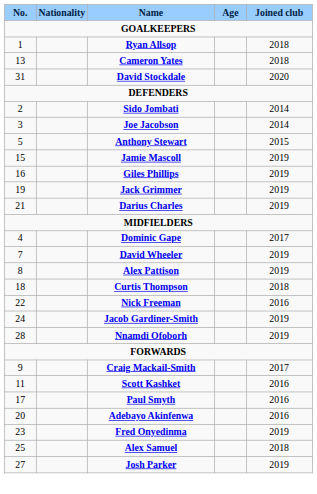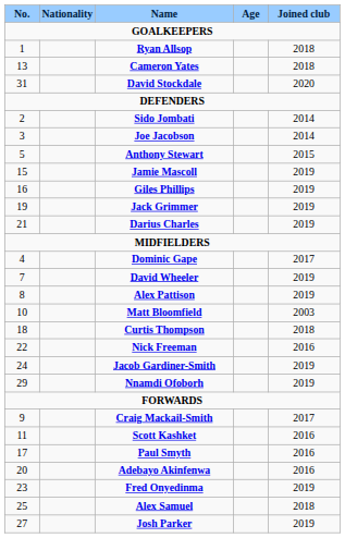 <table class="wikitable"  style="text-align:center; font-size:90%; ">
 <tr>
 <th style="background:#99CCFF; color:#001F44; width:40px;">No.</th>
 <th style="background:#99CCFF; color:#001F44; width:40px;">Nationality</th>
 <th style="background:#99CCFF; color:#001F44; width:180px;">Name</th>
 <th style="background:#99CCFF; color:#001F44; width:40px;">Age</th>
 <th style="background:#99CCFF; color:#001F44; width:90px;">Joined club </th>
 </tr>
 <tr>
 <td colspan="5"><strong>GOALKEEPERS</strong></td>
 </tr>
 <tr>
 <td>1</td>
 <td></td>
 <td><strong><a href='#'>Ryan Allsop</a></strong></td>
 <td></td>
 <td>2018</td>
 </tr>
 <tr>
 <td>13</td>
 <td></td>
 <td><strong><a href='#'>Cameron Yates</a></strong></td>
 <td></td>
 <td>2018</td>
 </tr>
 <tr>
 <td>31</td>
 <td></td>
 <td><strong><a href='#'>David Stockdale</a></strong></td>
 <td></td>
 <td>2020</td>
 </tr>
 <tr>
 <td colspan="5"><strong>DEFENDERS</strong></td>
 </tr>
 <tr>
 <td>2</td>
 <td></td>
 <td><strong><a href='#'>Sido Jombati</a></strong></td>
 <td></td>
 <td>2014</td>
 </tr>
 <tr>
 <td>3</td>
 <td></td>
 <td><strong><a href='#'>Joe Jacobson</a></strong></td>
 <td></td>
 <td>2014</td>
 </tr>
 <tr>
 <td>5</td>
 <td></td>
 <td><strong><a href='#'>Anthony Stewart</a></strong></td>
 <td></td>
 <td>2015</td>
 </tr>
 <tr>
 <td>15</td>
 <td></td>
 <td><strong><a href='#'>Jamie Mascoll</a></strong></td>
 <td></td>
 <td>2019</td>
 </tr>
 <tr>
 <td>16</td>
 <td></td>
 <td><strong><a href='#'>Giles Phillips</a></strong></td>
 <td></td>
 <td>2019</td>
 </tr>
 <tr>
 <td>19</td>
 <td></td>
 <td><strong><a href='#'>Jack Grimmer</a></strong></td>
 <td></td>
 <td>2019</td>
 </tr>
 <tr>
 <td>21</td>
 <td></td>
 <td><strong><a href='#'>Darius Charles</a></strong></td>
 <td></td>
 <td>2019</td>
 </tr>
 <tr>
 <td colspan="5"><strong>MIDFIELDERS</strong></td>
 </tr>
 <tr>
 <td>4</td>
 <td></td>
 <td><strong><a href='#'>Dominic Gape</a></strong></td>
 <td></td>
 <td>2017</td>
 </tr>
 <tr>
 <td>7</td>
 <td></td>
 <td><strong><a href='#'>David Wheeler</a></strong></td>
 <td></td>
 <td>2019</td>
 </tr>
 <tr>
 <td>8</td>
 <td></td>
 <td><strong><a href='#'>Alex Pattison</a></strong></td>
 <td></td>
 <td>2019</td>
 </tr>
 <tr>
+<td>10</td>
+<td></td>
+<td><strong><a href='#'>Matt Bloomfield</a></strong></td>
+<td></td>
+<td>2003</td>
+</tr>
+<tr>
 <td>18</td>
 <td></td>
 <td><strong><a href='#'>Curtis Thompson</a></strong></td>
 <td></td>
 <td>2018</td>
 </tr>
 <tr>
 <td>22</td>
 <td></td>
 <td><strong><a href='#'>Nick Freeman</a></strong></td>
 <td></td>
 <td>2016</td>
 </tr>
 <tr>
 <td>24</td>
 <td></td>
 <td><strong><a href='#'>Jacob Gardiner-Smith</a></strong></td>
 <td></td>
 <td>2019</td>
 </tr>
 <tr>
-<td>28</td>
+<td>29</td>
 <td></td>
 <td><strong><a href='#'>Nnamdi Ofoborh</a></strong></td>
 <td></td>
 <td>2019</td>
 </tr>
 <tr>
 <td colspan="5"><strong>FORWARDS</strong></td>
 </tr>
 <tr>
 <td>9</td>
 <td></td>
 <td><strong><a href='#'>Craig Mackail-Smith</a></strong></td>
 <td></td>
 <td>2017</td>
 </tr>
 <tr>
 <td>11</td>
 <td></td>
 <td><strong><a href='#'>Scott Kashket</a></strong></td>
 <td></td>
 <td>2016</td>
 </tr>
 <tr>
 <td>17</td>
 <td></td>
 <td><strong><a href='#'>Paul Smyth</a></strong></td>
 <td></td>
 <td>2016</td>
 </tr>
 <tr>
 <td>20</td>
 <td></td>
 <td><strong><a href='#'>Adebayo Akinfenwa</a></strong></td>
 <td></td>
 <td>2016</td>
 </tr>
 <tr>
 <td>23</td>
 <td></td>
 <td><strong><a href='#'>Fred Onyedinma</a></strong></td>
 <td></td>
 <td>2019</td>
 </tr>
 <tr>
 <td>25</td>
 <td></td>
 <td><strong><a href='#'>Alex Samuel</a></strong></td>
 <td></td>
 <td>2018</td>
 </tr>
 <tr>
 <td>27</td>
 <td></td>
 <td><strong><a href='#'>Josh Parker</a></strong></td>
 <td></td>
 <td>2019</td>
 </tr>
 </table>
